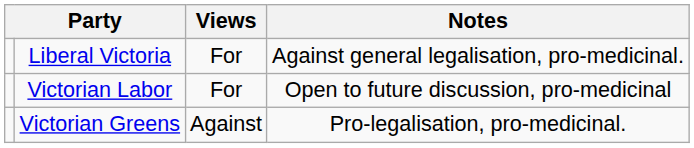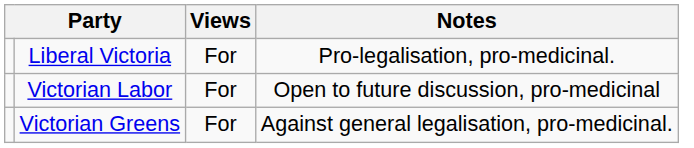 <table class="wikitable" style="text-align:center">
 <tr>
 <th colspan="2">Party</th>
 <th>Views</th>
 <th>Notes</th>
 </tr>
 <tr>
 <td></td>
 <td><a href='#'>Liberal Victoria</a></td>
 <td>For</td>
-<td>Against general legalisation, pro-medicinal.</td>
+<td>Pro-legalisation, pro-medicinal.</td>
 </tr>
 <tr>
 <td></td>
 <td><a href='#'>Victorian Labor</a></td>
 <td>For</td>
 <td>Open to future discussion, pro-medicinal</td>
 </tr>
 <tr>
 <td></td>
 <td><a href='#'>Victorian Greens</a></td>
-<td>Against</td>
-<td>Pro-legalisation, pro-medicinal.</td>
+<td>For</td>
+<td>Against general legalisation, pro-medicinal.</td>
 </tr>
 </table>
